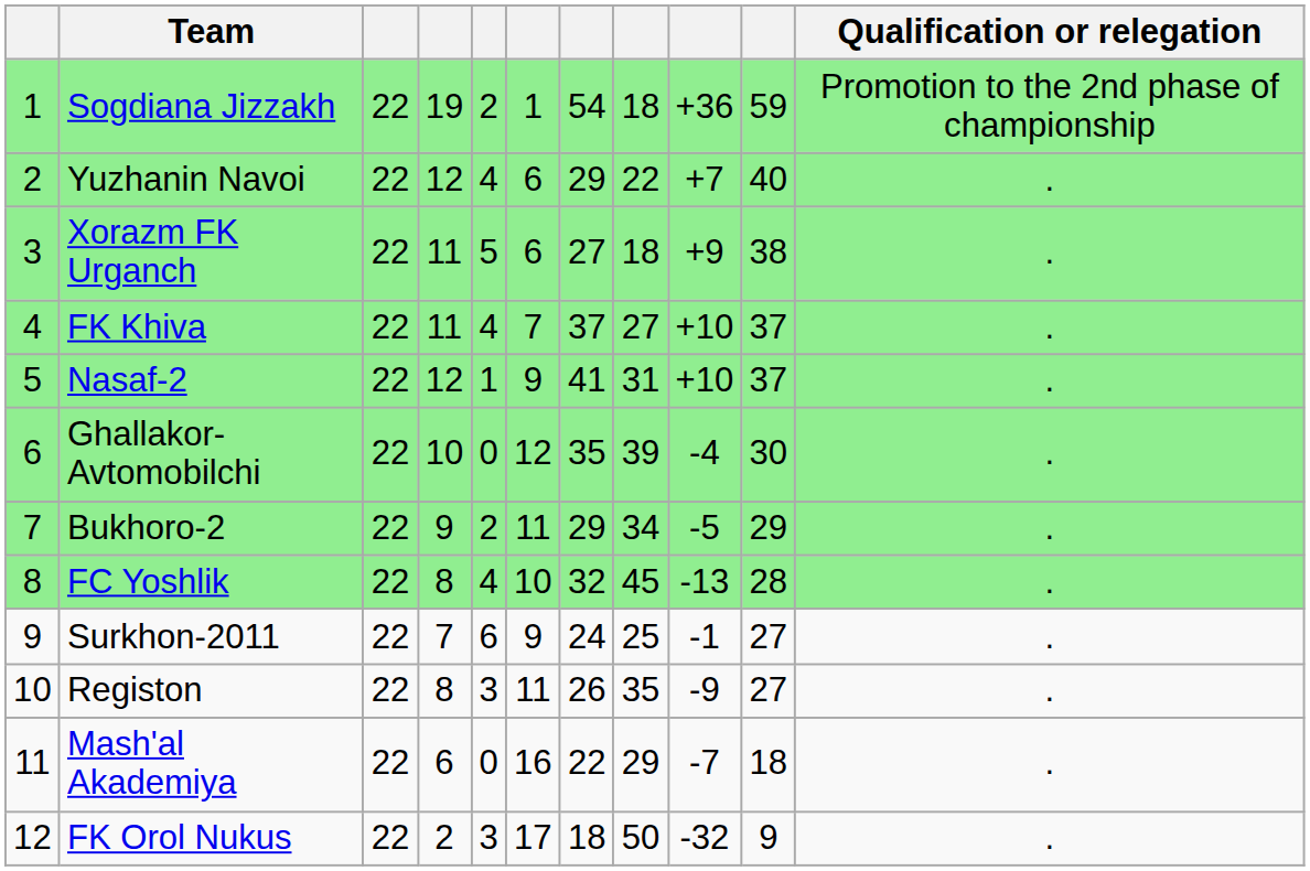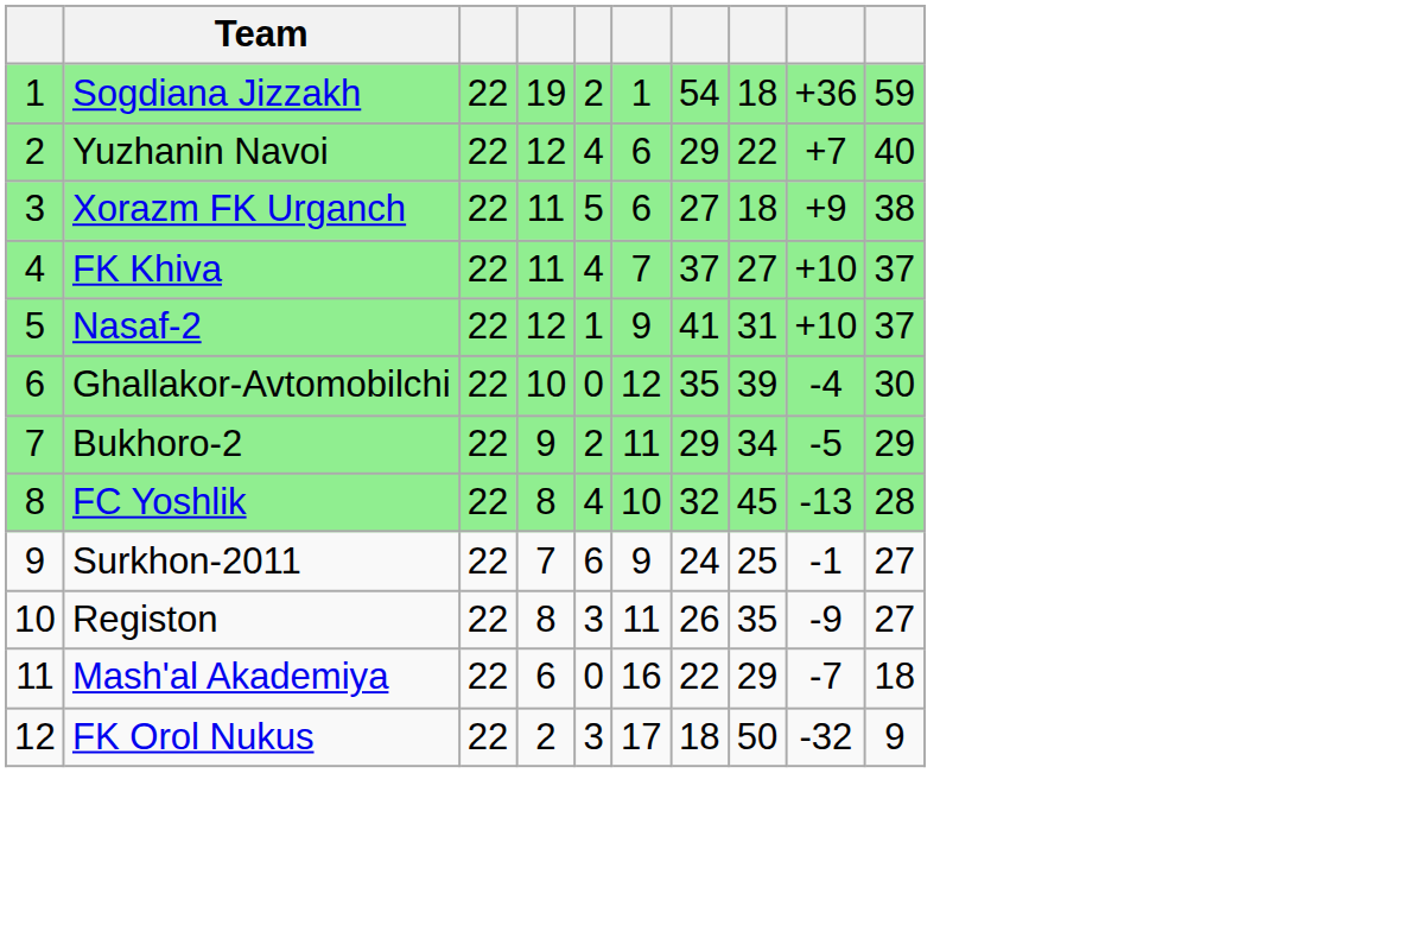 <table class="wikitable sortable" style="text-align:center; font-size:100%;">
 <tr>
 <th></th>
 <th>Team</th>
 <th></th>
 <th></th>
 <th></th>
 <th></th>
 <th></th>
 <th></th>
 <th></th>
 <th></th>
-<th>Qualification or relegation</th>
 </tr>
 <tr align="center" bgcolor="#90EE90">
 <td>1</td>
 <td align="left"><a href='#'>Sogdiana Jizzakh</a></td>
 <td>22</td>
 <td>19</td>
 <td>2</td>
 <td>1</td>
 <td>54</td>
 <td>18</td>
 <td>+36</td>
 <td>59</td>
-<td>Promotion to the 2nd phase of championship</td>
 </tr>
 <tr align="center" bgcolor="#90EE90">
 <td>2</td>
 <td align="left">Yuzhanin Navoi</td>
 <td>22</td>
 <td>12</td>
 <td>4</td>
 <td>6</td>
 <td>29</td>
 <td>22</td>
 <td>+7</td>
 <td>40</td>
-<td>.</td>
 </tr>
 <tr align="center" bgcolor="#90EE90">
 <td>3</td>
 <td align="left"><a href='#'>Xorazm FK Urganch</a></td>
 <td>22</td>
 <td>11</td>
 <td>5</td>
 <td>6</td>
 <td>27</td>
 <td>18</td>
 <td>+9</td>
 <td>38</td>
-<td>.</td>
 </tr>
 <tr align="center" bgcolor="#90EE90">
 <td>4</td>
 <td align="left"><a href='#'>FK Khiva</a></td>
 <td>22</td>
 <td>11</td>
 <td>4</td>
 <td>7</td>
 <td>37</td>
 <td>27</td>
 <td>+10</td>
 <td>37</td>
-<td>.</td>
 </tr>
 <tr align="center" bgcolor="#90EE90">
 <td>5</td>
 <td align="left"><a href='#'>Nasaf-2</a></td>
 <td>22</td>
 <td>12</td>
 <td>1</td>
 <td>9</td>
 <td>41</td>
 <td>31</td>
 <td>+10</td>
 <td>37</td>
-<td>.</td>
 </tr>
 <tr align="center" bgcolor="#90EE90">
 <td>6</td>
 <td align="left">Ghallakor-Avtomobilchi</td>
 <td>22</td>
 <td>10</td>
 <td>0</td>
 <td>12</td>
 <td>35</td>
 <td>39</td>
 <td>-4</td>
 <td>30</td>
-<td>.</td>
 </tr>
 <tr align="center" bgcolor="#90EE90">
 <td>7</td>
 <td align="left">Bukhoro-2</td>
 <td>22</td>
 <td>9</td>
 <td>2</td>
 <td>11</td>
 <td>29</td>
 <td>34</td>
 <td>-5</td>
 <td>29</td>
-<td>.</td>
 </tr>
 <tr align="center" bgcolor="#90EE90">
 <td>8</td>
 <td align="left"><a href='#'>FC Yoshlik</a></td>
 <td>22</td>
 <td>8</td>
 <td>4</td>
 <td>10</td>
 <td>32</td>
 <td>45</td>
 <td>-13</td>
 <td>28</td>
-<td>.</td>
 </tr>
 <tr align="center" bgcolor="">
 <td>9</td>
 <td align="left">Surkhon-2011</td>
 <td>22</td>
 <td>7</td>
 <td>6</td>
 <td>9</td>
 <td>24</td>
 <td>25</td>
 <td>-1</td>
 <td>27</td>
-<td>.</td>
 </tr>
 <tr align="center" bgcolor="">
 <td>10</td>
 <td align="left">Registon</td>
 <td>22</td>
 <td>8</td>
 <td>3</td>
 <td>11</td>
 <td>26</td>
 <td>35</td>
 <td>-9</td>
 <td>27</td>
-<td>.</td>
 </tr>
 <tr align="center" bgcolor="">
 <td>11</td>
 <td align="left"><a href='#'>Mash'al Akademiya</a></td>
 <td>22</td>
 <td>6</td>
 <td>0</td>
 <td>16</td>
 <td>22</td>
 <td>29</td>
 <td>-7</td>
 <td>18</td>
-<td>.</td>
 </tr>
 <tr align="center" bgcolor="">
 <td>12</td>
 <td align="left"><a href='#'>FK Orol Nukus</a></td>
 <td>22</td>
 <td>2</td>
 <td>3</td>
 <td>17</td>
 <td>18</td>
 <td>50</td>
 <td>-32</td>
 <td>9</td>
-<td>.</td>
 </tr>
 </table>
